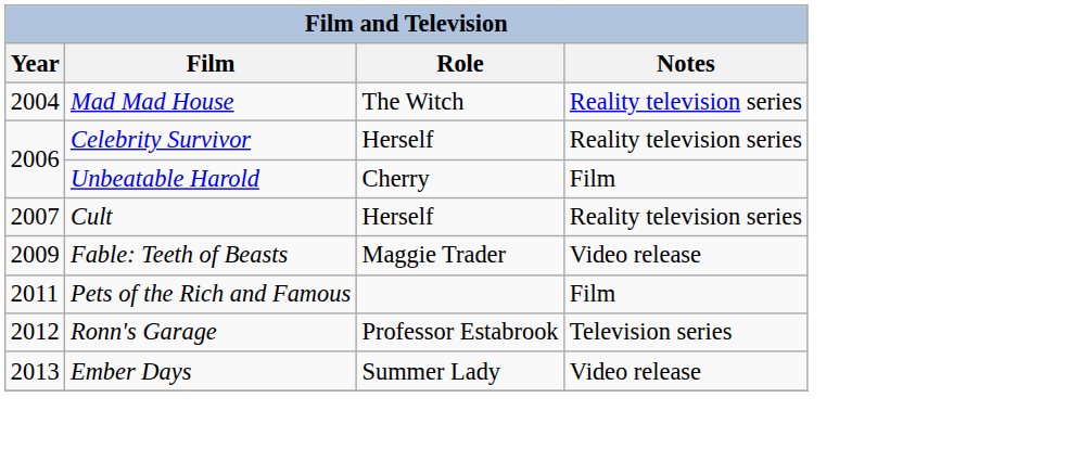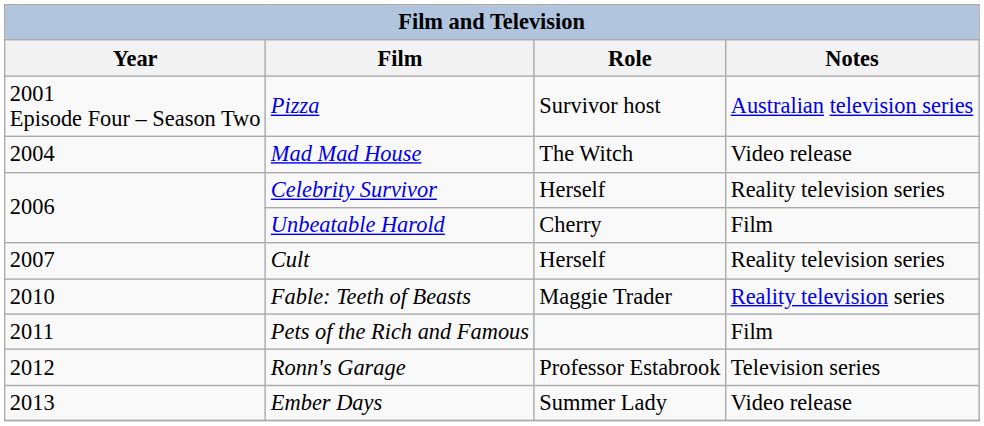 <table class="wikitable">
 <tr>
 <th colspan="4" style="background: LightSteelBlue;">Film and Television</th>
 </tr>
 <tr>
 <th>Year</th>
 <th>Film</th>
 <th>Role</th>
 <th>Notes</th>
 </tr>
 <tr>
+<td>2001 <br>Episode Four – Season Two</td>
+<td><em><a href='#'>Pizza</a></em></td>
+<td>Survivor host</td>
+<td><a href='#'>Australian</a> <a href='#'>television series</a></td>
+</tr>
+<tr>
 <td>2004</td>
 <td><em><a href='#'>Mad Mad House</a></em></td>
 <td>The Witch</td>
-<td><a href='#'>Reality television</a> series</td>
+<td>Video release</td>
 </tr>
 <tr>
 <td rowspan="2">2006</td>
 <td><em><a href='#'>Celebrity Survivor</a></em></td>
 <td>Herself</td>
 <td>Reality television series</td>
 </tr>
 <tr>
 <td><em><a href='#'>Unbeatable Harold</a></em></td>
 <td>Cherry</td>
 <td>Film</td>
 </tr>
 <tr>
 <td>2007</td>
 <td><em>Cult</em></td>
 <td>Herself</td>
 <td>Reality television series</td>
 </tr>
 <tr>
-<td>2009</td>
+<td>2010</td>
 <td><em>Fable: Teeth of Beasts</em></td>
 <td>Maggie Trader</td>
-<td>Video release</td>
+<td><a href='#'>Reality television</a> series</td>
 </tr>
 <tr>
 <td>2011</td>
 <td><em>Pets of the Rich and Famous</em></td>
 <td></td>
 <td>Film</td>
 </tr>
 <tr>
 <td>2012</td>
 <td><em>Ronn's Garage</em></td>
 <td>Professor Estabrook</td>
 <td>Television series</td>
 </tr>
 <tr>
 <td>2013</td>
 <td><em>Ember Days</em></td>
 <td>Summer Lady</td>
 <td>Video release</td>
 </tr>
 <tr>
 </tr>
 </table>
